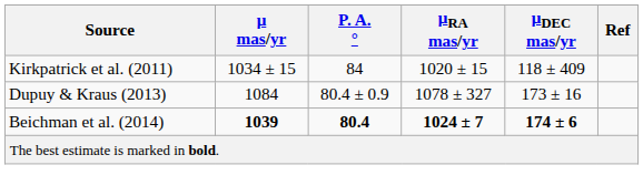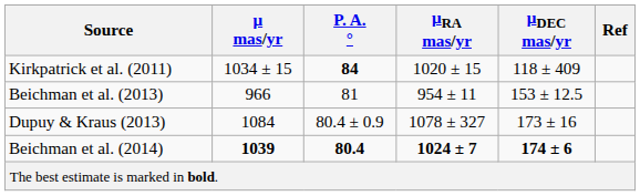 <table class="wikitable" style="width: 600px; text-align: center;">
 <tr>
 </tr>
 <tr>
 <th>Source</th>
 <th><a href='#'>μ</a><br><a href='#'>mas</a>/<a href='#'>yr</a></th>
 <th><a href='#'>P. A.</a><br><a href='#'>°</a></th>
 <th><a href='#'>μ</a><sub>RA</sub><br><a href='#'>mas</a>/<a href='#'>yr</a></th>
 <th><a href='#'>μ</a><sub>DEC</sub><br><a href='#'>mas</a>/<a href='#'>yr</a></th>
 <th>Ref</th>
 </tr>
 <tr>
 <td align=left>Kirkpatrick et al. (2011)</td>
 <td>1034 ± 15</td>
-<td>84</td>
+<td><strong>84</strong></td>
 <td>1020 ± 15</td>
 <td>118 ± 409</td>
+<td></td>
+</tr>
+<tr>
+<td align=left>Beichman et al. (2013)</td>
+<td>966</td>
+<td>81</td>
+<td>954 ± 11</td>
+<td>153 ± 12.5</td>
 <td></td>
 </tr>
 <tr>
 <td align=left>Dupuy & Kraus (2013)</td>
 <td>1084</td>
 <td>80.4 ± 0.9</td>
 <td>1078 ± 327</td>
 <td>173 ± 16</td>
 <td></td>
 </tr>
 <tr>
 <td align=left>Beichman et al. (2014)</td>
 <td><strong>1039</strong></td>
 <td><strong>80.4</strong></td>
 <td><strong>1024 ± 7</strong></td>
 <td><strong>174 ± 6</strong></td>
 <td></td>
 </tr>
 <tr>
 <td colspan=6 style="font-size: 0.85em; background-color: #f2f2f2; padding: 6px 0 4px 4px; text-align: left;">The best estimate is marked in <strong>bold</strong>.</td>
 </tr>
 </table>
